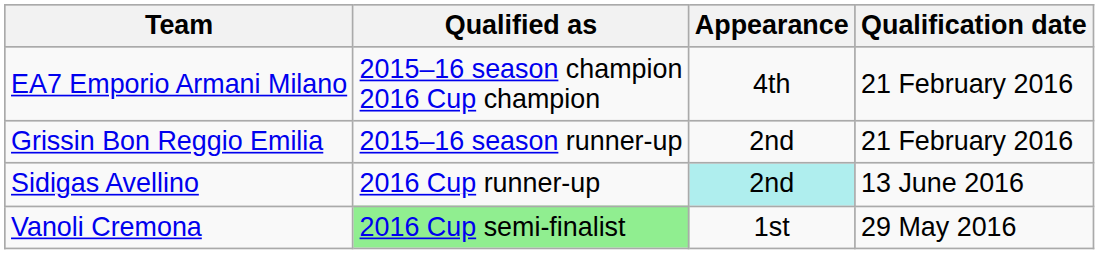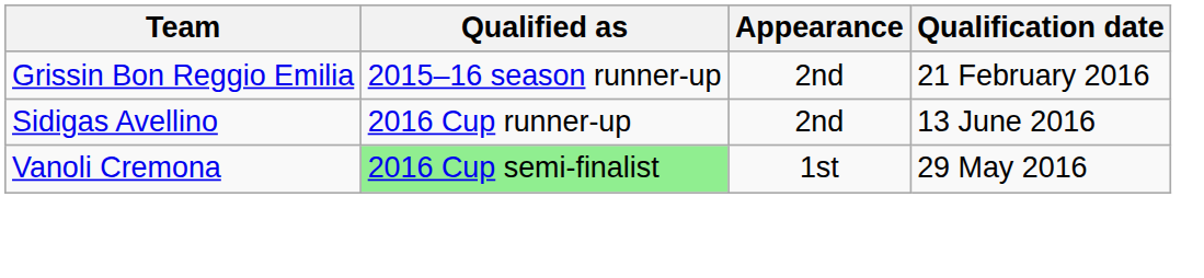 <table class="wikitable">
 <tr>
 <th>Team</th>
 <th>Qualified as</th>
 <th>Appearance</th>
 <th>Qualification date</th>
-</tr>
-<tr>
-<td><a href='#'>EA7 Emporio Armani Milano</a></td>
-<td><a href='#'>2015–16 season</a> champion<br><a href='#'>2016 Cup</a> champion</td>
-<td align=center>4th</td>
-<td>21 February 2016</td>
 </tr>
 <tr>
 <td><a href='#'>Grissin Bon Reggio Emilia</a></td>
 <td><a href='#'>2015–16 season</a> runner-up</td>
 <td align=center>2nd</td>
 <td>21 February 2016</td>
 </tr>
 <tr>
 <td><a href='#'>Sidigas Avellino</a></td>
 <td><a href='#'>2016 Cup</a> runner-up</td>
-<td align=center style="background: paleturquoise;">2nd</td>
+<td align=center>2nd</td>
 <td>13 June 2016</td>
 </tr>
 <tr>
 <td><a href='#'>Vanoli Cremona</a></td>
 <td style="background: lightgreen;"><a href='#'>2016 Cup</a> semi-finalist</td>
 <td align=center>1st</td>
 <td>29 May 2016</td>
 </tr>
 </table>
